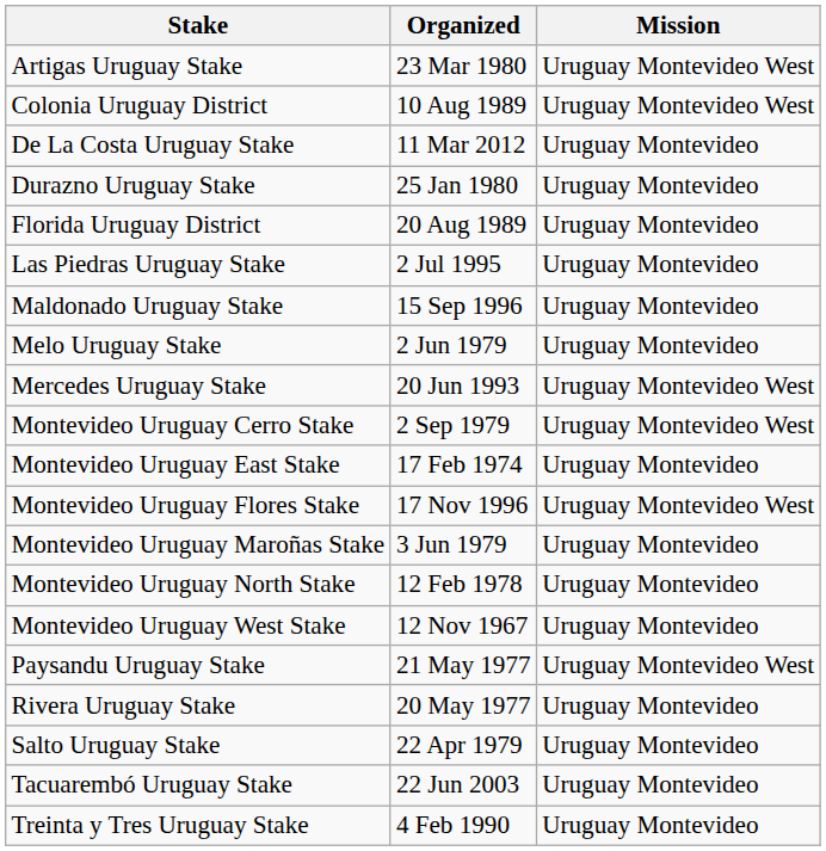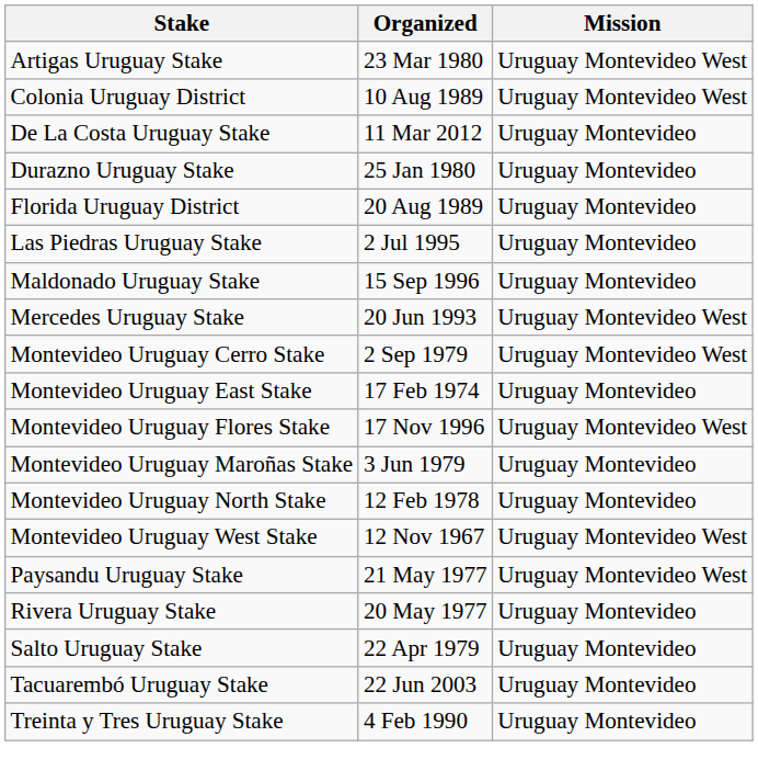 <table class="wikitable sortable">
 <tr>
 <th>Stake</th>
 <th data-sort-type=date>Organized</th>
 <th>Mission</th>
 </tr>
 <tr>
 <td>Artigas Uruguay Stake</td>
 <td>23 Mar 1980</td>
 <td>Uruguay Montevideo West</td>
 </tr>
 <tr>
 <td>Colonia Uruguay District</td>
 <td>10 Aug 1989</td>
 <td>Uruguay Montevideo West</td>
 </tr>
 <tr>
 <td>De La Costa Uruguay Stake</td>
 <td>11 Mar 2012</td>
 <td>Uruguay Montevideo</td>
 </tr>
 <tr>
 <td>Durazno Uruguay Stake</td>
 <td>25 Jan 1980</td>
 <td>Uruguay Montevideo</td>
 </tr>
 <tr>
 <td>Florida Uruguay District</td>
 <td>20 Aug 1989</td>
 <td>Uruguay Montevideo</td>
 </tr>
 <tr>
 <td>Las Piedras Uruguay Stake</td>
 <td>2 Jul 1995</td>
 <td>Uruguay Montevideo</td>
 </tr>
 <tr>
 <td>Maldonado Uruguay Stake</td>
 <td>15 Sep 1996</td>
 <td>Uruguay Montevideo</td>
 </tr>
 <tr>
-<td>Melo Uruguay Stake</td>
-<td>2 Jun 1979</td>
-<td>Uruguay Montevideo</td>
-</tr>
-<tr>
 <td>Mercedes Uruguay Stake</td>
 <td>20 Jun 1993</td>
 <td>Uruguay Montevideo West</td>
 </tr>
 <tr>
 <td>Montevideo Uruguay Cerro Stake</td>
 <td>2 Sep 1979</td>
 <td>Uruguay Montevideo West</td>
 </tr>
 <tr>
 <td>Montevideo Uruguay East Stake</td>
 <td>17 Feb 1974</td>
 <td>Uruguay Montevideo</td>
 </tr>
 <tr>
 <td>Montevideo Uruguay Flores Stake</td>
 <td>17 Nov 1996</td>
 <td>Uruguay Montevideo West</td>
 </tr>
 <tr>
 <td>Montevideo Uruguay Maroñas Stake</td>
 <td>3 Jun 1979</td>
 <td>Uruguay Montevideo</td>
 </tr>
 <tr>
 <td>Montevideo Uruguay North Stake</td>
 <td>12 Feb 1978</td>
 <td>Uruguay Montevideo</td>
 </tr>
 <tr>
 <td>Montevideo Uruguay West Stake</td>
 <td>12 Nov 1967</td>
-<td>Uruguay Montevideo</td>
+<td>Uruguay Montevideo West</td>
 </tr>
 <tr>
 <td>Paysandu Uruguay Stake</td>
 <td>21 May 1977</td>
 <td>Uruguay Montevideo West</td>
 </tr>
 <tr>
 <td>Rivera Uruguay Stake</td>
 <td>20 May 1977</td>
 <td>Uruguay Montevideo</td>
 </tr>
 <tr>
 <td>Salto Uruguay Stake</td>
 <td>22 Apr 1979</td>
 <td>Uruguay Montevideo</td>
 </tr>
 <tr>
 <td>Tacuarembó Uruguay Stake</td>
 <td>22 Jun 2003</td>
 <td>Uruguay Montevideo</td>
 </tr>
 <tr>
 <td>Treinta y Tres Uruguay Stake</td>
 <td>4 Feb 1990</td>
 <td>Uruguay Montevideo</td>
 </tr>
 </table>
